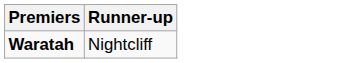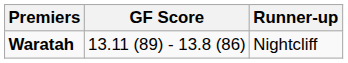 <table class="wikitable" style="text-align:left;">
 <tr style="background:#efefef;">
 <th>Premiers</th>
+<th>GF Score</th>
 <th>Runner-up</th>
 </tr>
 <tr>
 <td><strong>Waratah</strong></td>
+<td>13.11 (89) - 13.8 (86)</td>
 <td>Nightcliff</td>
 </tr>
 </table>
